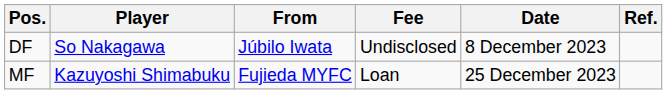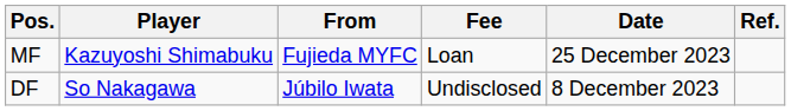 <table class="wikitable">
 <tr>
 <th>Pos.</th>
 <th>Player</th>
 <th>From</th>
 <th>Fee</th>
 <th>Date</th>
 <th>Ref.</th>
 </tr>
 <tr>
+<td>MF</td>
+<td> <a href='#'>Kazuyoshi Shimabuku</a></td>
+<td> <a href='#'>Fujieda MYFC</a></td>
+<td>Loan</td>
+<td>25 December 2023</td>
+<td></td>
+</tr>
+<tr>
 <td>DF</td>
 <td> <a href='#'>So Nakagawa</a></td>
 <td> <a href='#'>Júbilo Iwata</a></td>
 <td>Undisclosed</td>
 <td>8 December 2023</td>
 <td></td>
 </tr>
-<tr>
-<td>MF</td>
-<td> <a href='#'>Kazuyoshi Shimabuku</a></td>
-<td> <a href='#'>Fujieda MYFC</a></td>
-<td>Loan</td>
-<td>25 December 2023</td>
-<td></td>
-</tr>
 </table>
